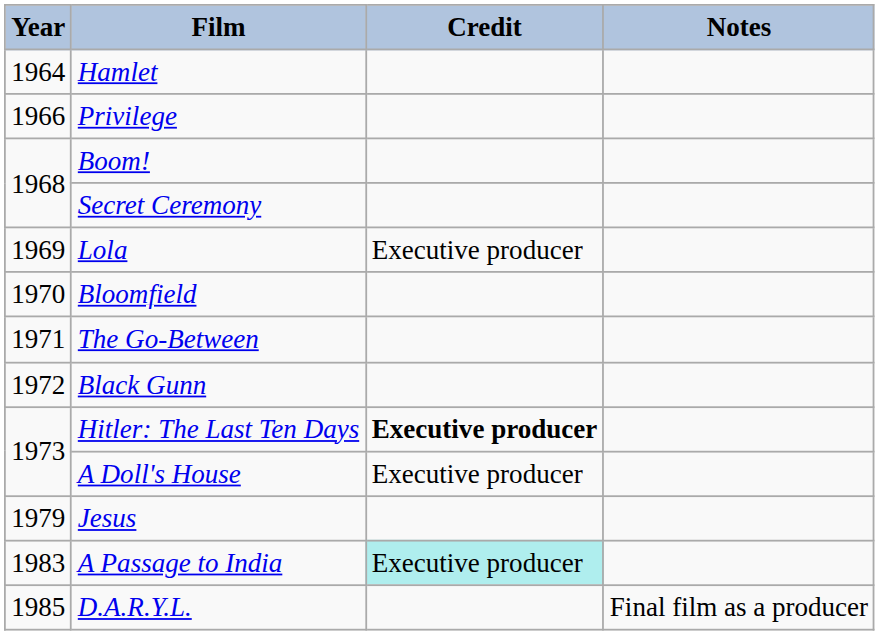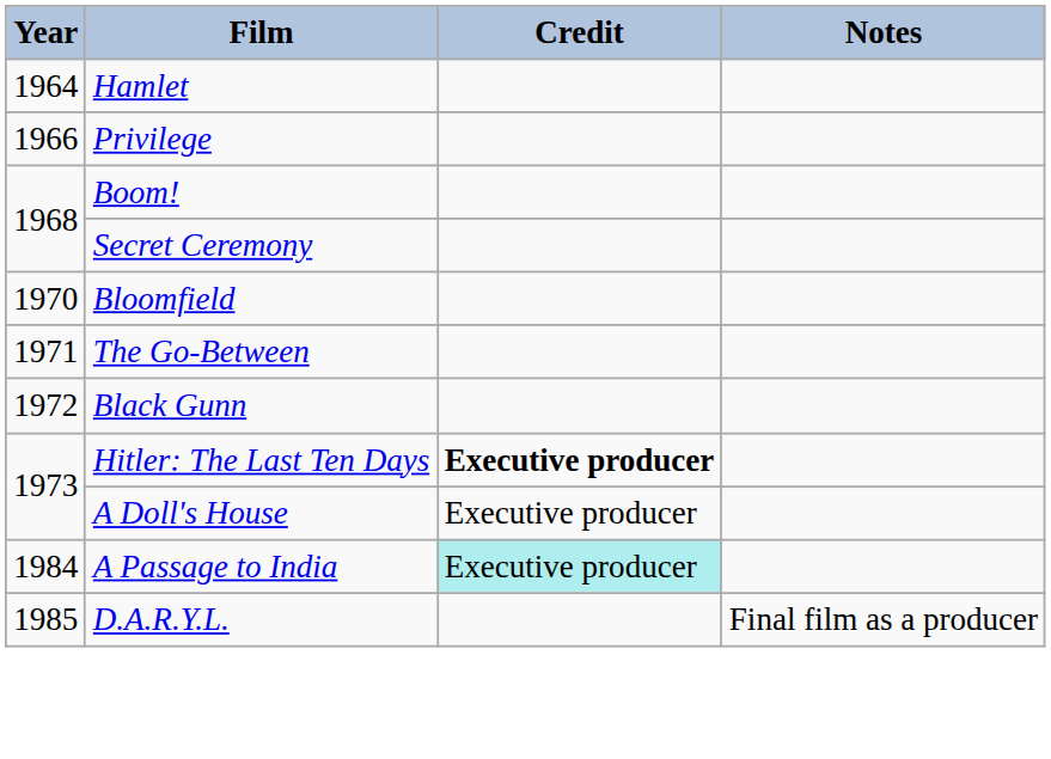 <table class="wikitable" style="font-size:95%;">
 <tr>
 <th style="background:#B0C4DE;">Year</th>
 <th style="background:#B0C4DE;">Film</th>
 <th style="background:#B0C4DE;">Credit</th>
 <th style="background:#B0C4DE;">Notes</th>
 </tr>
 <tr>
 <td>1964</td>
 <td><em><a href='#'>Hamlet</a></em></td>
 <td></td>
 <td></td>
 </tr>
 <tr>
 <td>1966</td>
 <td><em><a href='#'>Privilege</a></em></td>
 <td></td>
 <td></td>
 </tr>
 <tr>
 <td rowspan=2>1968</td>
 <td><em><a href='#'>Boom!</a></em></td>
 <td></td>
 <td></td>
 </tr>
 <tr>
 <td><em><a href='#'>Secret Ceremony</a></em></td>
 <td></td>
-<td></td>
-</tr>
-<tr>
-<td>1969</td>
-<td><em><a href='#'>Lola</a></em></td>
-<td>Executive producer</td>
 <td></td>
 </tr>
 <tr>
 <td>1970</td>
 <td><em><a href='#'>Bloomfield</a></em></td>
 <td></td>
 <td></td>
 </tr>
 <tr>
 <td>1971</td>
 <td><em><a href='#'>The Go-Between</a></em></td>
 <td></td>
 <td></td>
 </tr>
 <tr>
 <td>1972</td>
 <td><em><a href='#'>Black Gunn</a></em></td>
 <td></td>
 <td></td>
 </tr>
 <tr>
 <td rowspan=2>1973</td>
 <td><em><a href='#'>Hitler: The Last Ten Days</a></em></td>
 <td><strong>Executive producer</strong></td>
 <td></td>
 </tr>
 <tr>
 <td><em><a href='#'>A Doll's House</a></em></td>
 <td>Executive producer</td>
 <td></td>
 </tr>
 <tr>
-<td>1979</td>
-<td><em><a href='#'>Jesus</a></em></td>
-<td></td>
-<td></td>
-</tr>
-<tr>
-<td>1983</td>
+<td>1984</td>
 <td><em><a href='#'>A Passage to India</a></em></td>
 <td style="background: paleturquoise;">Executive producer</td>
 <td></td>
 </tr>
 <tr>
 <td>1985</td>
 <td><em><a href='#'>D.A.R.Y.L.</a></em></td>
 <td></td>
 <td>Final film as a producer</td>
 </tr>
 </table>
